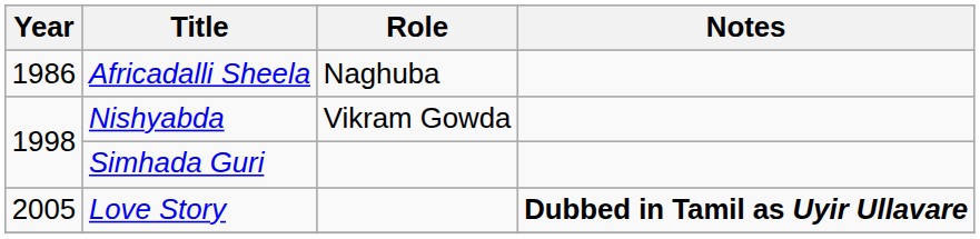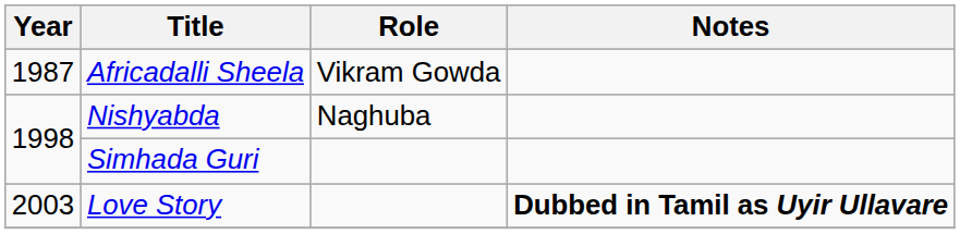 <table class="wikitable sortable">
 <tr>
 <th>Year</th>
 <th>Title</th>
 <th>Role</th>
 <th class="unsortable">Notes</th>
 </tr>
 <tr>
-<td>1986</td>
+<td>1987</td>
 <td><em><a href='#'>Africadalli Sheela</a></em></td>
-<td>Naghuba</td>
+<td>Vikram Gowda</td>
 <td></td>
 </tr>
 <tr>
 <td rowspan="2">1998</td>
 <td><em><a href='#'>Nishyabda</a></em></td>
-<td>Vikram Gowda</td>
+<td>Naghuba</td>
 <td></td>
 </tr>
 <tr>
 <td><em><a href='#'>Simhada Guri</a></em></td>
 <td></td>
 <td></td>
 </tr>
 <tr>
-<td>2005</td>
+<td>2003</td>
 <td><em><a href='#'>Love Story</a></em></td>
 <td></td>
 <td><strong>Dubbed in Tamil as <em>Uyir Ullavare</em></strong></td>
 </tr>
 <tr>
 </tr>
 </table>
